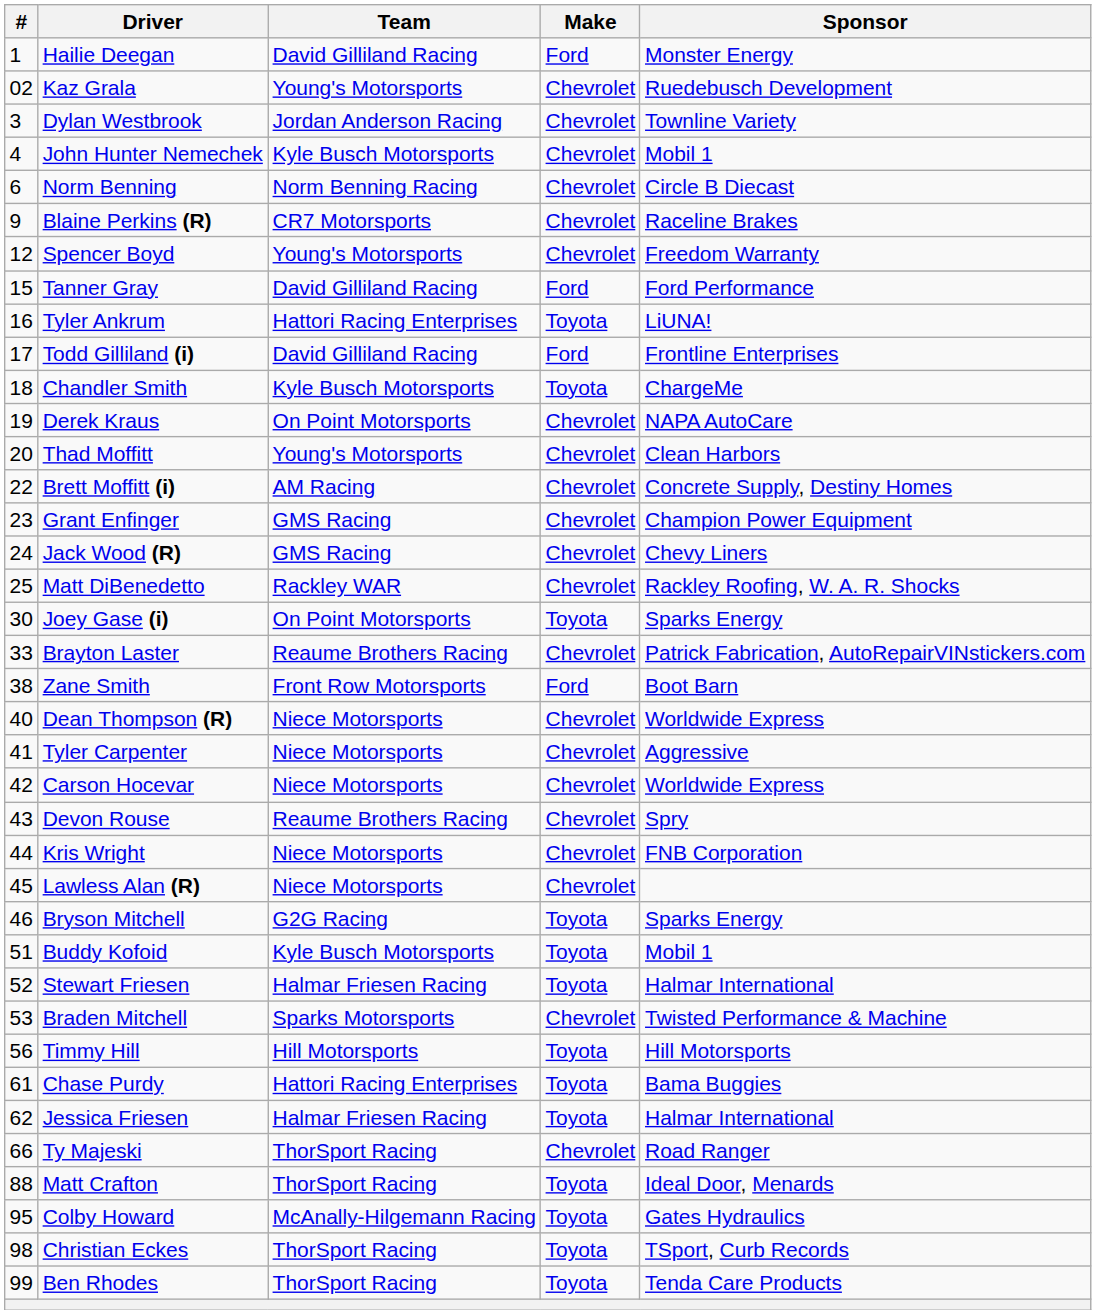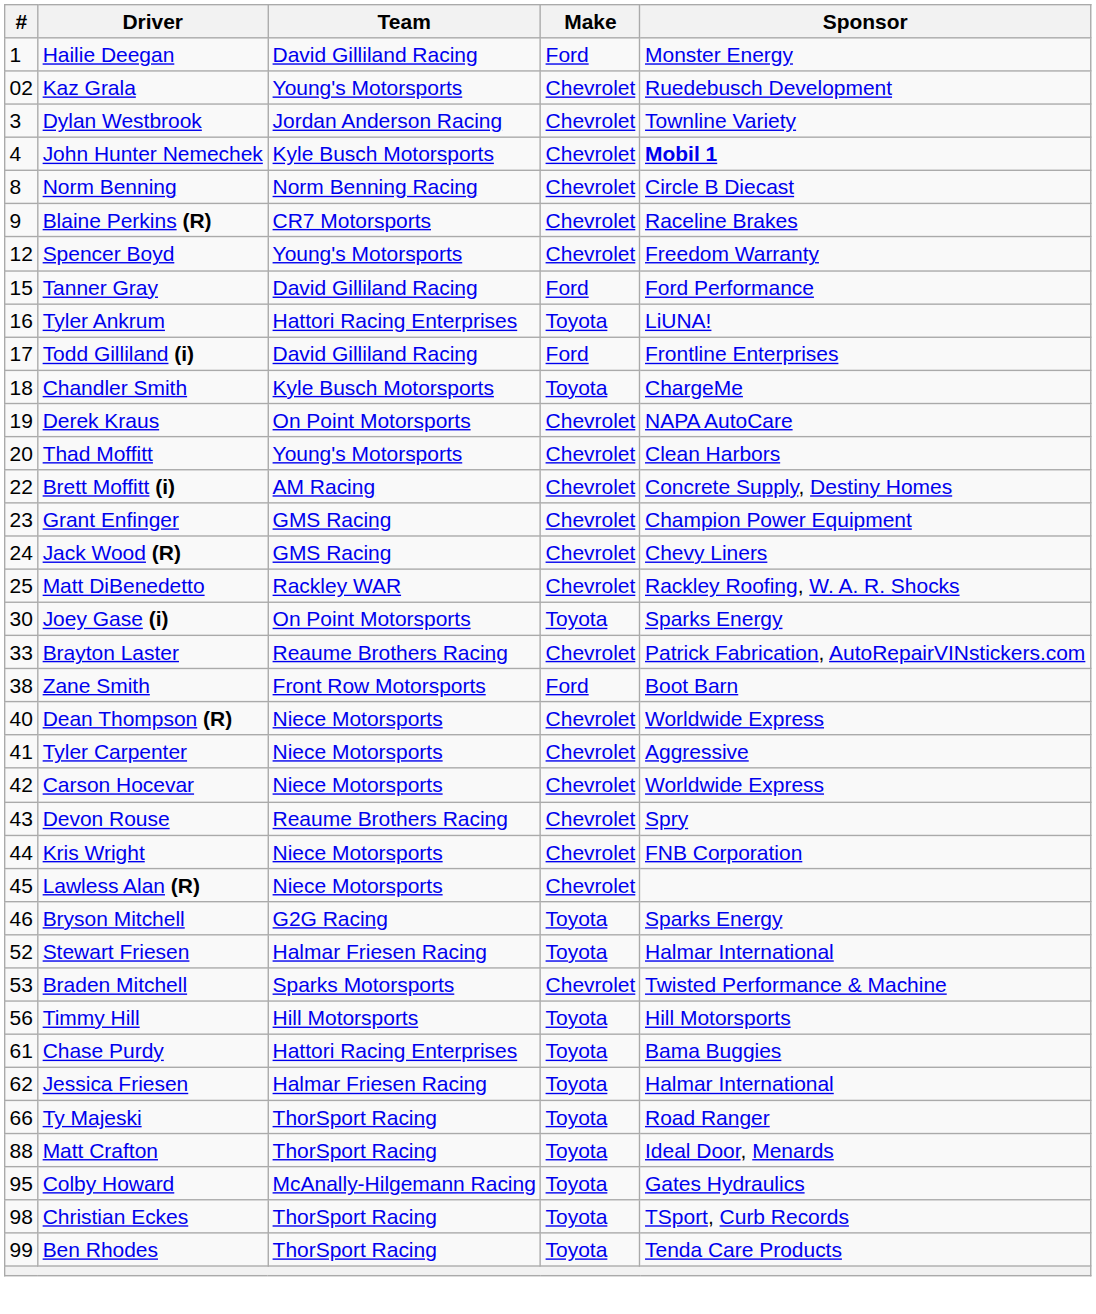 <table class="wikitable" style="font-size:95%">
 <tr>
 <th>#</th>
 <th>Driver</th>
 <th>Team</th>
 <th>Make</th>
 <th>Sponsor</th>
 </tr>
 <tr>
 <td>1</td>
 <td><a href='#'>Hailie Deegan</a></td>
 <td><a href='#'>David Gilliland Racing</a></td>
 <td><a href='#'>Ford</a></td>
 <td><a href='#'>Monster Energy</a></td>
 </tr>
 <tr>
 <td>02</td>
 <td><a href='#'>Kaz Grala</a></td>
 <td><a href='#'>Young's Motorsports</a></td>
 <td><a href='#'>Chevrolet</a></td>
 <td><a href='#'>Ruedebusch Development</a></td>
 </tr>
 <tr>
 <td>3</td>
 <td><a href='#'>Dylan Westbrook</a></td>
 <td><a href='#'>Jordan Anderson Racing</a></td>
 <td><a href='#'>Chevrolet</a></td>
 <td><a href='#'>Townline Variety</a></td>
 </tr>
 <tr>
 <td>4</td>
 <td nowrap><a href='#'>John Hunter Nemechek</a></td>
 <td><a href='#'>Kyle Busch Motorsports</a></td>
 <td><a href='#'>Chevrolet</a></td>
-<td><a href='#'>Mobil 1</a></td>
+<td><strong><a href='#'>Mobil 1</a></strong></td>
 </tr>
 <tr>
-<td>6</td>
+<td>8</td>
 <td><a href='#'>Norm Benning</a></td>
 <td><a href='#'>Norm Benning Racing</a></td>
 <td><a href='#'>Chevrolet</a></td>
 <td><a href='#'>Circle B Diecast</a></td>
 </tr>
 <tr>
 <td>9</td>
 <td><a href='#'>Blaine Perkins</a> <strong>(R)</strong></td>
 <td><a href='#'>CR7 Motorsports</a></td>
 <td><a href='#'>Chevrolet</a></td>
 <td><a href='#'>Raceline Brakes</a></td>
 </tr>
 <tr>
 <td>12</td>
 <td><a href='#'>Spencer Boyd</a></td>
 <td><a href='#'>Young's Motorsports</a></td>
 <td><a href='#'>Chevrolet</a></td>
 <td><a href='#'>Freedom Warranty</a></td>
 </tr>
 <tr>
 <td>15</td>
 <td><a href='#'>Tanner Gray</a></td>
 <td><a href='#'>David Gilliland Racing</a></td>
 <td><a href='#'>Ford</a></td>
 <td><a href='#'>Ford Performance</a></td>
 </tr>
 <tr>
 <td>16</td>
 <td><a href='#'>Tyler Ankrum</a></td>
 <td><a href='#'>Hattori Racing Enterprises</a></td>
 <td><a href='#'>Toyota</a></td>
 <td><a href='#'>LiUNA!</a></td>
 </tr>
 <tr>
 <td>17</td>
 <td><a href='#'>Todd Gilliland</a> <strong>(i)</strong></td>
 <td><a href='#'>David Gilliland Racing</a></td>
 <td><a href='#'>Ford</a></td>
 <td><a href='#'>Frontline Enterprises</a></td>
 </tr>
 <tr>
 <td>18</td>
 <td><a href='#'>Chandler Smith</a></td>
 <td><a href='#'>Kyle Busch Motorsports</a></td>
 <td><a href='#'>Toyota</a></td>
 <td><a href='#'>ChargeMe</a></td>
 </tr>
 <tr>
 <td>19</td>
 <td><a href='#'>Derek Kraus</a></td>
 <td><a href='#'>On Point Motorsports</a></td>
 <td><a href='#'>Chevrolet</a></td>
 <td><a href='#'>NAPA AutoCare</a></td>
 </tr>
 <tr>
 <td>20</td>
 <td><a href='#'>Thad Moffitt</a></td>
 <td><a href='#'>Young's Motorsports</a></td>
 <td><a href='#'>Chevrolet</a></td>
 <td><a href='#'>Clean Harbors</a></td>
 </tr>
 <tr>
 <td>22</td>
 <td><a href='#'>Brett Moffitt</a> <strong>(i)</strong></td>
 <td><a href='#'>AM Racing</a></td>
 <td><a href='#'>Chevrolet</a></td>
 <td><a href='#'>Concrete Supply</a>, <a href='#'>Destiny Homes</a></td>
 </tr>
 <tr>
 <td>23</td>
 <td><a href='#'>Grant Enfinger</a></td>
 <td><a href='#'>GMS Racing</a></td>
 <td><a href='#'>Chevrolet</a></td>
 <td><a href='#'>Champion Power Equipment</a></td>
 </tr>
 <tr>
 <td>24</td>
 <td><a href='#'>Jack Wood</a> <strong>(R)</strong></td>
 <td><a href='#'>GMS Racing</a></td>
 <td><a href='#'>Chevrolet</a></td>
 <td><a href='#'>Chevy Liners</a></td>
 </tr>
 <tr>
 <td>25</td>
 <td><a href='#'>Matt DiBenedetto</a></td>
 <td><a href='#'>Rackley WAR</a></td>
 <td><a href='#'>Chevrolet</a></td>
 <td><a href='#'>Rackley Roofing</a>, <a href='#'>W. A. R. Shocks</a></td>
 </tr>
 <tr>
 <td>30</td>
 <td><a href='#'>Joey Gase</a> <strong>(i)</strong></td>
 <td><a href='#'>On Point Motorsports</a></td>
 <td><a href='#'>Toyota</a></td>
 <td><a href='#'>Sparks Energy</a></td>
 </tr>
 <tr>
 <td>33</td>
 <td><a href='#'>Brayton Laster</a></td>
 <td><a href='#'>Reaume Brothers Racing</a></td>
 <td><a href='#'>Chevrolet</a></td>
 <td nowrap><a href='#'>Patrick Fabrication</a>, <a href='#'>AutoRepairVINstickers.com</a></td>
 </tr>
 <tr>
 <td>38</td>
 <td><a href='#'>Zane Smith</a></td>
 <td><a href='#'>Front Row Motorsports</a></td>
 <td><a href='#'>Ford</a></td>
 <td><a href='#'>Boot Barn</a></td>
 </tr>
 <tr>
 <td>40</td>
 <td><a href='#'>Dean Thompson</a> <strong>(R)</strong></td>
 <td><a href='#'>Niece Motorsports</a></td>
 <td><a href='#'>Chevrolet</a></td>
 <td><a href='#'>Worldwide Express</a></td>
 </tr>
 <tr>
 <td>41</td>
 <td><a href='#'>Tyler Carpenter</a></td>
 <td><a href='#'>Niece Motorsports</a></td>
 <td><a href='#'>Chevrolet</a></td>
 <td><a href='#'>Aggressive</a></td>
 </tr>
 <tr>
 <td>42</td>
 <td><a href='#'>Carson Hocevar</a></td>
 <td><a href='#'>Niece Motorsports</a></td>
 <td><a href='#'>Chevrolet</a></td>
 <td><a href='#'>Worldwide Express</a></td>
 </tr>
 <tr>
 <td>43</td>
 <td><a href='#'>Devon Rouse</a></td>
 <td><a href='#'>Reaume Brothers Racing</a></td>
 <td><a href='#'>Chevrolet</a></td>
 <td><a href='#'>Spry</a></td>
 </tr>
 <tr>
 <td>44</td>
 <td><a href='#'>Kris Wright</a></td>
 <td><a href='#'>Niece Motorsports</a></td>
 <td><a href='#'>Chevrolet</a></td>
 <td><a href='#'>FNB Corporation</a></td>
 </tr>
 <tr>
 <td>45</td>
 <td><a href='#'>Lawless Alan</a> <strong>(R)</strong></td>
 <td><a href='#'>Niece Motorsports</a></td>
 <td><a href='#'>Chevrolet</a></td>
 <td></td>
 </tr>
 <tr>
 <td>46</td>
 <td><a href='#'>Bryson Mitchell</a></td>
 <td><a href='#'>G2G Racing</a></td>
 <td><a href='#'>Toyota</a></td>
 <td><a href='#'>Sparks Energy</a></td>
 </tr>
 <tr>
-<td>51</td>
-<td><a href='#'>Buddy Kofoid</a></td>
-<td><a href='#'>Kyle Busch Motorsports</a></td>
-<td><a href='#'>Toyota</a></td>
-<td><a href='#'>Mobil 1</a></td>
-</tr>
-<tr>
 <td>52</td>
 <td><a href='#'>Stewart Friesen</a></td>
 <td><a href='#'>Halmar Friesen Racing</a></td>
 <td><a href='#'>Toyota</a></td>
 <td><a href='#'>Halmar International</a></td>
 </tr>
 <tr>
 <td>53</td>
 <td><a href='#'>Braden Mitchell</a></td>
 <td><a href='#'>Sparks Motorsports</a></td>
 <td><a href='#'>Chevrolet</a></td>
 <td><a href='#'>Twisted Performance & Machine</a></td>
 </tr>
 <tr>
 <td>56</td>
 <td><a href='#'>Timmy Hill</a></td>
 <td><a href='#'>Hill Motorsports</a></td>
 <td><a href='#'>Toyota</a></td>
 <td><a href='#'>Hill Motorsports</a></td>
 </tr>
 <tr>
 <td>61</td>
 <td><a href='#'>Chase Purdy</a></td>
 <td><a href='#'>Hattori Racing Enterprises</a></td>
 <td><a href='#'>Toyota</a></td>
 <td><a href='#'>Bama Buggies</a></td>
 </tr>
 <tr>
 <td>62</td>
 <td><a href='#'>Jessica Friesen</a></td>
 <td><a href='#'>Halmar Friesen Racing</a></td>
 <td><a href='#'>Toyota</a></td>
 <td><a href='#'>Halmar International</a></td>
 </tr>
 <tr>
 <td>66</td>
 <td><a href='#'>Ty Majeski</a></td>
 <td><a href='#'>ThorSport Racing</a></td>
-<td><a href='#'>Chevrolet</a></td>
+<td><a href='#'>Toyota</a></td>
 <td><a href='#'>Road Ranger</a></td>
 </tr>
 <tr>
 <td>88</td>
 <td><a href='#'>Matt Crafton</a></td>
 <td><a href='#'>ThorSport Racing</a></td>
 <td><a href='#'>Toyota</a></td>
 <td><a href='#'>Ideal Door</a>, <a href='#'>Menards</a></td>
 </tr>
 <tr>
 <td>95</td>
 <td><a href='#'>Colby Howard</a></td>
 <td nowrap><a href='#'>McAnally-Hilgemann Racing</a></td>
 <td><a href='#'>Toyota</a></td>
 <td><a href='#'>Gates Hydraulics</a></td>
 </tr>
 <tr>
 <td>98</td>
 <td><a href='#'>Christian Eckes</a></td>
 <td><a href='#'>ThorSport Racing</a></td>
 <td><a href='#'>Toyota</a></td>
 <td><a href='#'>TSport</a>, <a href='#'>Curb Records</a></td>
 </tr>
 <tr>
 <td>99</td>
 <td><a href='#'>Ben Rhodes</a></td>
 <td><a href='#'>ThorSport Racing</a></td>
 <td><a href='#'>Toyota</a></td>
 <td><a href='#'>Tenda Care Products</a></td>
 </tr>
 <tr>
 <th colspan="5"></th>
 </tr>
 </table>
